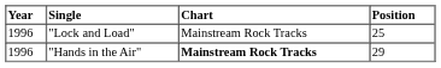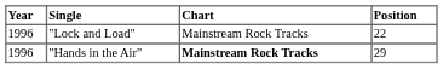 <table border=1 cellspacing=0 cellpadding=2 width="550px">
 <tr>
 <th align="left">Year</th>
 <th align="left">Single</th>
 <th align="left">Chart</th>
 <th align="left">Position</th>
 </tr>
 <tr>
 <td align="left">1996</td>
 <td align="left">"Lock and Load"</td>
 <td align="left">Mainstream Rock Tracks</td>
-<td align="left">25</td>
+<td align="left">22</td>
 </tr>
 <tr>
 <td align="left">1996</td>
 <td align="left">"Hands in the Air"</td>
 <td align="left"><strong>Mainstream Rock Tracks</strong></td>
 <td align="left">29</td>
 </tr>
 <tr>
 </tr>
 </table>
